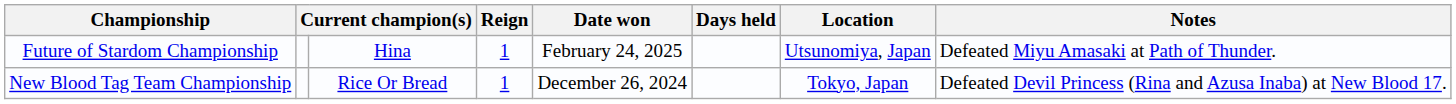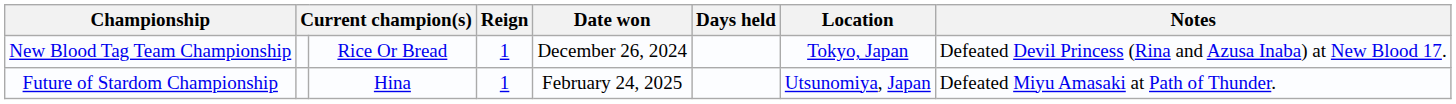 <table class="wikitable" style="text-align:center; background:#fcfdff; font-size:85%;">
 <tr>
 <th>Championship</th>
 <th colspan=2>Current champion(s)</th>
 <th>Reign</th>
 <th>Date won</th>
 <th>Days held</th>
 <th>Location</th>
 <th>Notes</th>
 </tr>
 <tr>
+<td align=center><a href='#'>New Blood Tag Team Championship</a></td>
+<td align=center><br></td>
+<td align=center><a href='#'>Rice Or Bread</a><br></td>
+<td align=center><a href='#'>1<br></a></td>
+<td align=center>December 26, 2024</td>
+<td align=center></td>
+<td align=center><a href='#'>Tokyo, Japan</a></td>
+<td align=left>Defeated <a href='#'>Devil Princess</a> (<a href='#'>Rina</a> and <a href='#'>Azusa Inaba</a>) at <a href='#'>New Blood 17</a>.</td>
+</tr>
+<tr>
 <td align=center><a href='#'>Future of Stardom Championship</a></td>
 <td align=center></td>
 <td align=center><a href='#'>Hina</a></td>
 <td align=center><a href='#'>1</a></td>
 <td align=center>February 24, 2025</td>
 <td align=center></td>
 <td align=center><a href='#'>Utsunomiya</a>, <a href='#'>Japan</a></td>
 <td align=left>Defeated <a href='#'>Miyu Amasaki</a> at <a href='#'>Path of Thunder</a>.</td>
 </tr>
-<tr>
-<td align=center><a href='#'>New Blood Tag Team Championship</a></td>
-<td align=center><br></td>
-<td align=center><a href='#'>Rice Or Bread</a><br></td>
-<td align=center><a href='#'>1<br></a></td>
-<td align=center>December 26, 2024</td>
-<td align=center></td>
-<td align=center><a href='#'>Tokyo, Japan</a></td>
-<td align=left>Defeated <a href='#'>Devil Princess</a> (<a href='#'>Rina</a> and <a href='#'>Azusa Inaba</a>) at <a href='#'>New Blood 17</a>.</td>
-</tr>
 </table>
